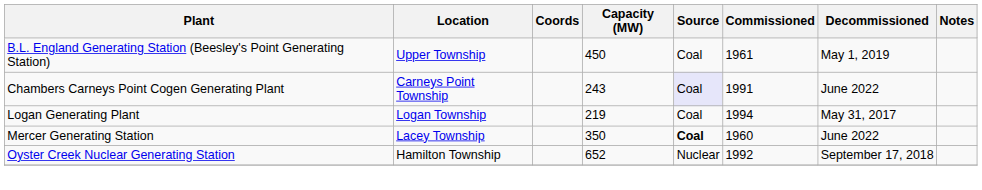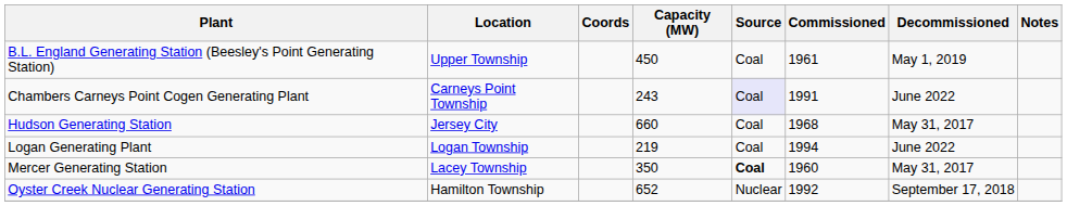 <table class="wikitable sortable">
 <tr>
 <th>Plant</th>
 <th>Location</th>
 <th>Coords</th>
 <th>Capacity (MW)</th>
 <th>Source</th>
 <th>Commissioned</th>
 <th>Decommissioned</th>
 <th>Notes</th>
 </tr>
 <tr>
 <td><a href='#'>B.L. England Generating Station</a> (Beesley's Point Generating Station)</td>
 <td><a href='#'>Upper Township</a></td>
 <td></td>
 <td>450</td>
 <td>Coal</td>
 <td>1961</td>
 <td>May 1, 2019</td>
 <td></td>
 </tr>
 <tr>
 <td>Chambers Carneys Point Cogen Generating Plant</td>
 <td><a href='#'>Carneys Point Township</a></td>
 <td></td>
 <td>243</td>
 <td style="background: lavender;">Coal</td>
 <td>1991</td>
 <td>June 2022</td>
 <td></td>
 </tr>
 <tr>
+<td><a href='#'>Hudson Generating Station</a></td>
+<td><a href='#'>Jersey City</a></td>
+<td></td>
+<td>660</td>
+<td>Coal</td>
+<td>1968</td>
+<td>May 31, 2017</td>
+<td></td>
+</tr>
+<tr>
 <td>Logan Generating Plant</td>
 <td><a href='#'>Logan Township</a></td>
 <td></td>
 <td>219</td>
 <td>Coal</td>
 <td>1994</td>
-<td>May 31, 2017</td>
+<td>June 2022</td>
 <td></td>
 </tr>
 <tr>
 <td>Mercer Generating Station</td>
 <td><a href='#'>Lacey Township</a></td>
 <td></td>
 <td>350</td>
 <td><strong>Coal</strong></td>
 <td>1960</td>
-<td>June 2022</td>
+<td>May 31, 2017</td>
 </tr>
 <tr>
 <td><a href='#'>Oyster Creek Nuclear Generating Station</a></td>
 <td>Hamilton Township</td>
 <td></td>
 <td>652</td>
 <td>Nuclear</td>
 <td>1992</td>
 <td>September 17, 2018</td>
 <td></td>
 </tr>
 <tr>
 </tr>
 </table>
